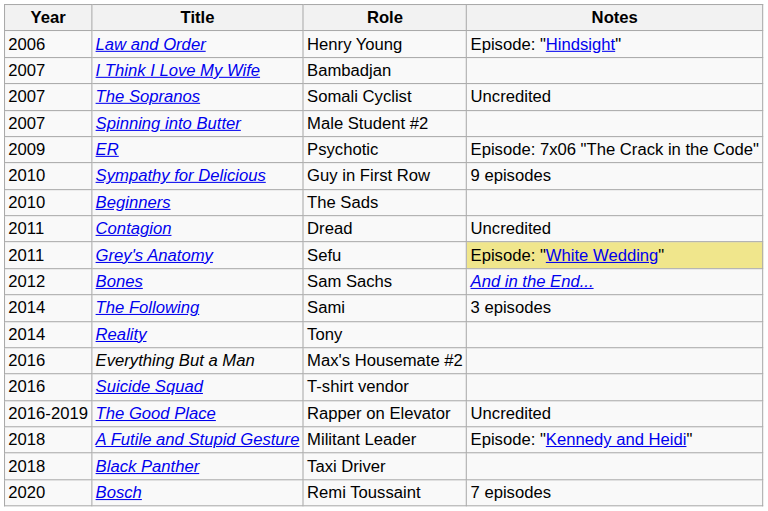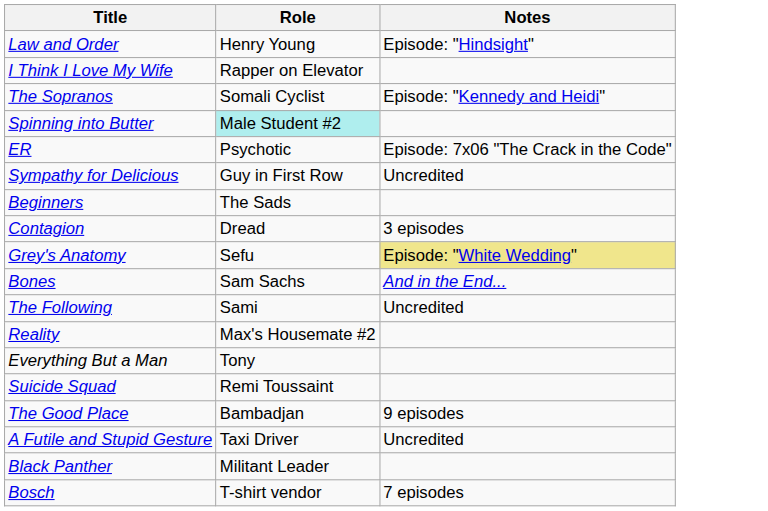 <table class="wikitable">
 <tr>
-<th>Year</th>
 <th>Title</th>
 <th>Role</th>
 <th>Notes</th>
 </tr>
 <tr>
-<td>2006</td>
 <td><a href='#'><em>Law and Order</em></a></td>
 <td>Henry Young</td>
 <td>Episode: "<a href='#'>Hindsight</a>"</td>
 </tr>
 <tr>
-<td>2007</td>
 <td><em><a href='#'>I Think I Love My Wife</a></em></td>
-<td>Bambadjan</td>
+<td>Rapper on Elevator</td>
 <td></td>
 </tr>
 <tr>
-<td>2007</td>
 <td><em><a href='#'>The Sopranos</a></em></td>
 <td>Somali Cyclist</td>
-<td>Uncredited</td>
+<td>Episode: "<a href='#'>Kennedy and Heidi</a>"</td>
 </tr>
 <tr>
-<td>2007</td>
 <td><em><a href='#'>Spinning into Butter</a></em></td>
-<td>Male Student #2</td>
+<td style="background: paleturquoise;">Male Student #2</td>
 <td></td>
 </tr>
 <tr>
-<td>2009</td>
 <td><em><a href='#'>ER</a></em></td>
 <td>Psychotic</td>
 <td>Episode: 7x06 "The Crack in the Code"</td>
 </tr>
 <tr>
-<td>2010</td>
 <td><em><a href='#'>Sympathy for Delicious</a></em></td>
 <td>Guy in First Row</td>
-<td>9 episodes</td>
+<td>Uncredited</td>
 </tr>
 <tr>
-<td>2010</td>
 <td><em><a href='#'>Beginners</a></em></td>
 <td>The Sads</td>
 <td></td>
 </tr>
 <tr>
-<td>2011</td>
 <td><em><a href='#'>Contagion</a></em></td>
 <td>Dread</td>
-<td>Uncredited</td>
+<td>3 episodes</td>
 </tr>
 <tr>
-<td>2011</td>
 <td><em><a href='#'>Grey's Anatomy</a></em></td>
 <td>Sefu</td>
 <td style="background: khaki;">Episode: "<a href='#'>White Wedding</a>"</td>
 </tr>
 <tr>
-<td>2012</td>
 <td><em><a href='#'>Bones</a></em></td>
 <td>Sam Sachs</td>
 <td><em><a href='#'>And in the End...</a></em></td>
 </tr>
 <tr>
-<td>2014</td>
 <td><em><a href='#'>The Following</a></em></td>
 <td>Sami</td>
-<td>3 episodes</td>
+<td>Uncredited</td>
 </tr>
 <tr>
-<td>2014</td>
 <td><em><a href='#'>Reality</a></em></td>
+<td>Max's Housemate #2</td>
+<td></td>
+</tr>
+<tr>
+<td><em>Everything But a Man</em></td>
 <td>Tony</td>
 <td></td>
 </tr>
 <tr>
-<td>2016</td>
-<td><em>Everything But a Man</em></td>
-<td>Max's Housemate #2</td>
+<td><em><a href='#'>Suicide Squad</a></em></td>
+<td>Remi Toussaint</td>
 <td></td>
 </tr>
 <tr>
-<td>2016</td>
-<td><em><a href='#'>Suicide Squad</a></em></td>
-<td>T-shirt vendor</td>
+<td><em><a href='#'>The Good Place</a></em></td>
+<td>Bambadjan</td>
+<td>9 episodes</td>
+</tr>
+<tr>
+<td><em><a href='#'>A Futile and Stupid Gesture</a></em></td>
+<td>Taxi Driver</td>
+<td>Uncredited</td>
+</tr>
+<tr>
+<td><em><a href='#'>Black Panther</a></em></td>
+<td>Militant Leader</td>
 <td></td>
 </tr>
 <tr>
-<td>2016-2019</td>
-<td><em><a href='#'>The Good Place</a></em></td>
-<td>Rapper on Elevator</td>
-<td>Uncredited</td>
-</tr>
-<tr>
-<td>2018</td>
-<td><em><a href='#'>A Futile and Stupid Gesture</a></em></td>
-<td>Militant Leader</td>
-<td>Episode: "<a href='#'>Kennedy and Heidi</a>"</td>
-</tr>
-<tr>
-<td>2018</td>
-<td><em><a href='#'>Black Panther</a></em></td>
-<td>Taxi Driver</td>
-<td></td>
-</tr>
-<tr>
-<td>2020</td>
 <td><em><a href='#'>Bosch</a></em></td>
-<td>Remi Toussaint</td>
+<td>T-shirt vendor</td>
 <td>7 episodes</td>
 </tr>
 </table>
